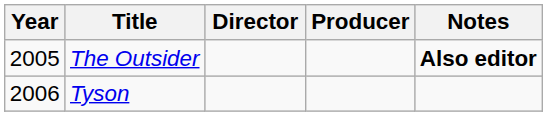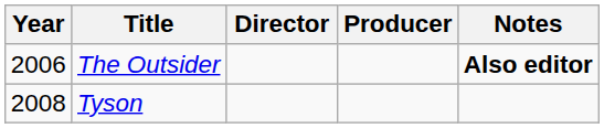 <table class="wikitable">
 <tr>
 <th>Year</th>
 <th>Title</th>
 <th width=65>Director</th>
 <th width=65>Producer</th>
 <th>Notes</th>
 </tr>
 <tr>
-<td>2005</td>
+<td>2006</td>
 <td><em><a href='#'>The Outsider</a></em></td>
 <td></td>
 <td></td>
 <td><strong>Also editor</strong></td>
 </tr>
 <tr>
-<td>2006</td>
+<td>2008</td>
 <td><em><a href='#'>Tyson</a></em></td>
 <td></td>
 <td></td>
 <td></td>
 </tr>
 </table>
